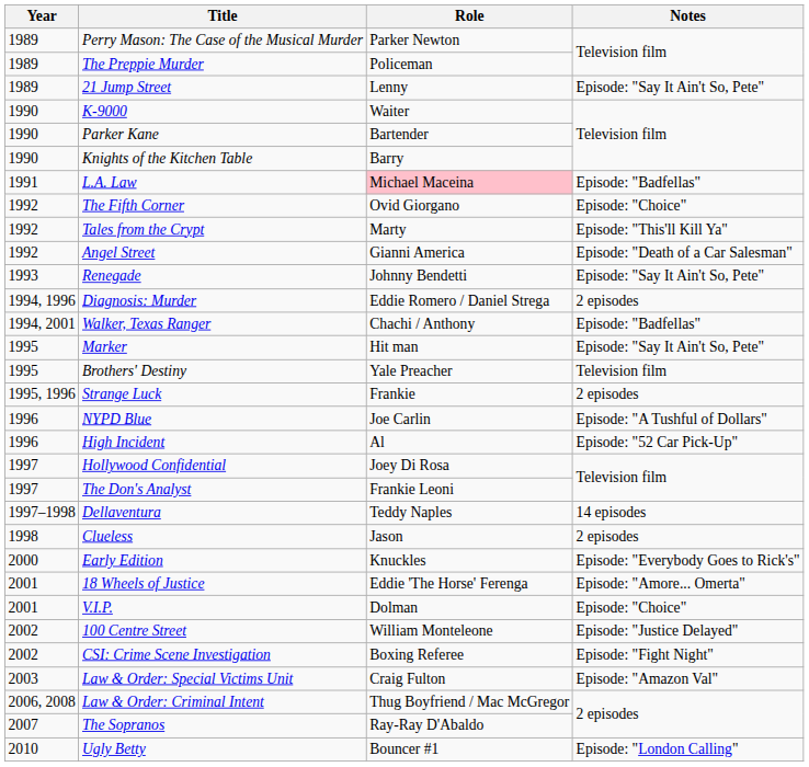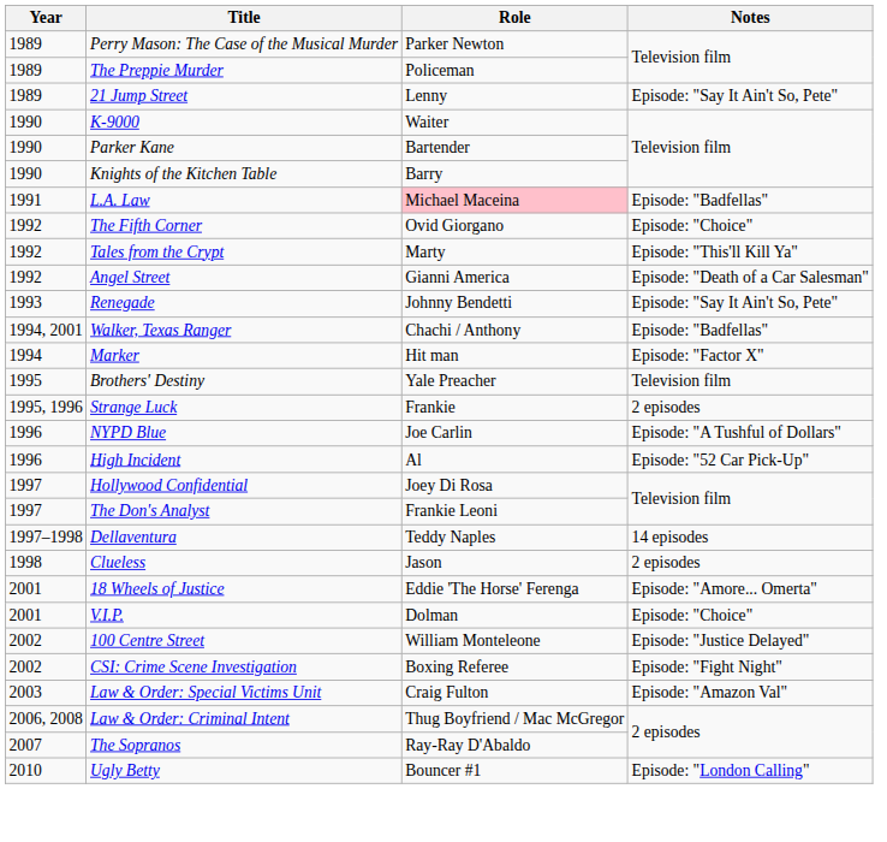 <table class="wikitable sortable">
 <tr>
 <th>Year</th>
 <th>Title</th>
 <th>Role</th>
 <th>Notes</th>
 </tr>
 <tr>
 <td>1989</td>
 <td><em>Perry Mason: The Case of the Musical Murder</em></td>
 <td>Parker Newton</td>
 <td rowspan="2">Television film</td>
 </tr>
 <tr>
 <td>1989</td>
 <td><em><a href='#'>The Preppie Murder</a></em></td>
 <td>Policeman</td>
 </tr>
 <tr>
 <td>1989</td>
 <td><em><a href='#'>21 Jump Street</a></em></td>
 <td>Lenny</td>
 <td>Episode: "Say It Ain't So, Pete"</td>
 </tr>
 <tr>
 <td>1990</td>
 <td><em><a href='#'>K-9000</a></em></td>
 <td>Waiter</td>
 <td rowspan="3">Television film</td>
 </tr>
 <tr>
 <td>1990</td>
 <td><em>Parker Kane</em></td>
 <td>Bartender</td>
 </tr>
 <tr>
 <td>1990</td>
 <td><em>Knights of the Kitchen Table</em></td>
 <td>Barry</td>
 </tr>
 <tr>
 <td>1991</td>
 <td><em><a href='#'>L.A. Law</a></em></td>
 <td style="background: pink;">Michael Maceina</td>
 <td>Episode: "Badfellas"</td>
 </tr>
 <tr>
 <td>1992</td>
 <td><em><a href='#'>The Fifth Corner</a></em></td>
 <td>Ovid Giorgano</td>
 <td>Episode: "Choice"</td>
 </tr>
 <tr>
 <td>1992</td>
 <td><a href='#'><em>Tales from the Crypt</em></a></td>
 <td>Marty</td>
 <td>Episode: "This'll Kill Ya"</td>
 </tr>
 <tr>
 <td>1992</td>
 <td><a href='#'><em>Angel Street</em></a></td>
 <td>Gianni America</td>
 <td>Episode: "Death of a Car Salesman"</td>
 </tr>
 <tr>
 <td>1993</td>
 <td><a href='#'><em>Renegade</em></a></td>
 <td>Johnny Bendetti</td>
 <td>Episode: "Say It Ain't So, Pete"</td>
 </tr>
 <tr>
-<td>1994, 1996</td>
-<td><em><a href='#'>Diagnosis: Murder</a></em></td>
-<td>Eddie Romero / Daniel Strega</td>
-<td>2 episodes</td>
-</tr>
-<tr>
 <td>1994, 2001</td>
 <td><em><a href='#'>Walker, Texas Ranger</a></em></td>
 <td>Chachi / Anthony</td>
 <td>Episode: "Badfellas"</td>
 </tr>
 <tr>
-<td>1995</td>
+<td>1994</td>
 <td><a href='#'><em>Marker</em></a></td>
 <td>Hit man</td>
-<td>Episode: "Say It Ain't So, Pete"</td>
+<td>Episode: "Factor X"</td>
 </tr>
 <tr>
 <td>1995</td>
 <td><em>Brothers' Destiny</em></td>
 <td>Yale Preacher</td>
 <td>Television film</td>
 </tr>
 <tr>
 <td>1995, 1996</td>
 <td><em><a href='#'>Strange Luck</a></em></td>
 <td>Frankie</td>
 <td>2 episodes</td>
 </tr>
 <tr>
 <td>1996</td>
 <td><em><a href='#'>NYPD Blue</a></em></td>
 <td>Joe Carlin</td>
 <td>Episode: "A Tushful of Dollars"</td>
 </tr>
 <tr>
 <td>1996</td>
 <td><em><a href='#'>High Incident</a></em></td>
 <td>Al</td>
 <td>Episode: "52 Car Pick-Up"</td>
 </tr>
 <tr>
 <td>1997</td>
 <td><em><a href='#'>Hollywood Confidential</a></em></td>
 <td>Joey Di Rosa</td>
 <td rowspan="2">Television film</td>
 </tr>
 <tr>
 <td>1997</td>
 <td><em><a href='#'>The Don's Analyst</a></em></td>
 <td>Frankie Leoni</td>
 </tr>
 <tr>
 <td>1997–1998</td>
 <td><em><a href='#'>Dellaventura</a></em></td>
 <td>Teddy Naples</td>
 <td>14 episodes</td>
 </tr>
 <tr>
 <td>1998</td>
 <td><a href='#'><em>Clueless</em></a></td>
 <td>Jason</td>
 <td>2 episodes</td>
 </tr>
 <tr>
-<td>2000</td>
-<td><em><a href='#'>Early Edition</a></em></td>
-<td>Knuckles</td>
-<td>Episode: "Everybody Goes to Rick's"</td>
-</tr>
-<tr>
 <td>2001</td>
 <td><em><a href='#'>18 Wheels of Justice</a></em></td>
 <td>Eddie 'The Horse' Ferenga</td>
 <td>Episode: "Amore... Omerta"</td>
 </tr>
 <tr>
 <td>2001</td>
 <td><a href='#'><em>V.I.P.</em></a></td>
 <td>Dolman</td>
 <td>Episode: "Choice"</td>
 </tr>
 <tr>
 <td>2002</td>
 <td><em><a href='#'>100 Centre Street</a></em></td>
 <td>William Monteleone</td>
 <td>Episode: "Justice Delayed"</td>
 </tr>
 <tr>
 <td>2002</td>
 <td><em><a href='#'>CSI: Crime Scene Investigation</a></em></td>
 <td>Boxing Referee</td>
 <td>Episode: "Fight Night"</td>
 </tr>
 <tr>
 <td>2003</td>
 <td><em><a href='#'>Law & Order: Special Victims Unit</a></em></td>
 <td>Craig Fulton</td>
 <td>Episode: "Amazon Val"</td>
 </tr>
 <tr>
 <td>2006, 2008</td>
 <td><em><a href='#'>Law & Order: Criminal Intent</a></em></td>
 <td>Thug Boyfriend / Mac McGregor</td>
 <td rowspan="2">2 episodes</td>
 </tr>
 <tr>
 <td>2007</td>
 <td><em><a href='#'>The Sopranos</a></em></td>
 <td>Ray-Ray D'Abaldo</td>
 </tr>
 <tr>
 <td>2010</td>
 <td><em><a href='#'>Ugly Betty</a></em></td>
 <td>Bouncer #1</td>
 <td>Episode: "<a href='#'>London Calling</a>"</td>
 </tr>
 </table>
